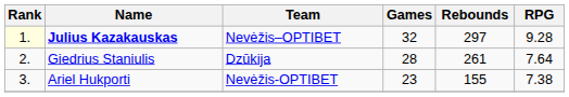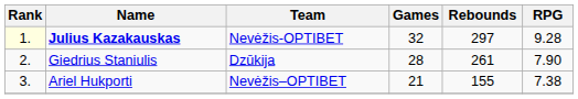 <table class="wikitable" style="text-align: center;">
 <tr>
 <th>Rank</th>
 <th width=200>Name</th>
 <th width=180>Team</th>
 <th>Games</th>
 <th width=85>Rebounds</th>
 <th width=50>RPG</th>
 </tr>
 <tr>
 <td style="background: lightyellow;">1.</td>
 <td align="left"> <strong><a href='#'>Julius Kazakauskas</a></strong></td>
-<td align="left"><a href='#'>Nevėžis–OPTIBET</a></td>
+<td align="left"><a href='#'>Nevėžis-OPTIBET</a></td>
 <td>32</td>
 <td>297</td>
 <td>9.28</td>
 </tr>
 <tr>
 <td>2.</td>
 <td align="left"> <a href='#'>Giedrius Staniulis</a></td>
 <td align="left"><a href='#'>Dzūkija</a></td>
 <td>28</td>
 <td>261</td>
-<td>7.64</td>
+<td>7.90</td>
 </tr>
 <tr>
 <td>3.</td>
 <td align="left"> <a href='#'>Ariel Hukporti</a></td>
-<td align="left"><a href='#'>Nevėžis-OPTIBET</a></td>
-<td>23</td>
+<td align="left"><a href='#'>Nevėžis–OPTIBET</a></td>
+<td>21</td>
 <td>155</td>
 <td>7.38</td>
 </tr>
 <tr>
 </tr>
 </table>
